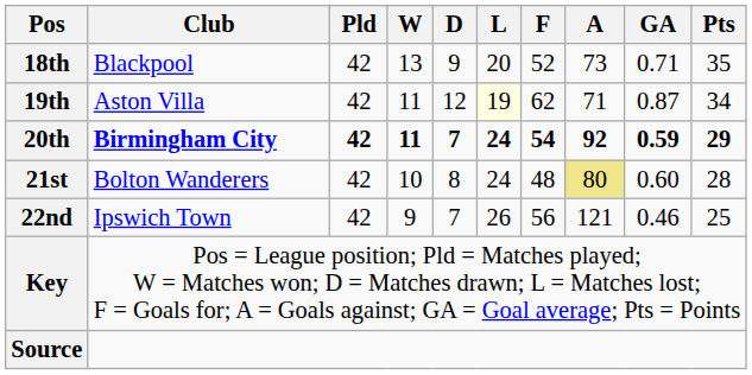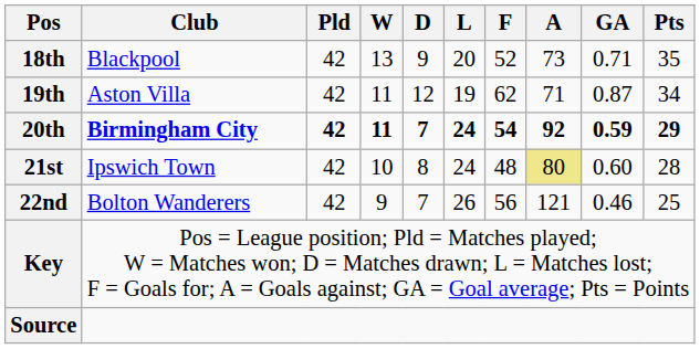 <table class="wikitable" style="text-align:center">
 <tr>
 <th scope="col">Pos</th>
 <th scope="col">Club</th>
 <th scope="col">Pld</th>
 <th scope="col">W</th>
 <th scope="col">D</th>
 <th scope="col">L</th>
 <th scope="col">F</th>
 <th scope="col">A</th>
 <th scope="col">GA</th>
 <th scope="col">Pts</th>
 </tr>
 <tr>
 <th scope="row">18th</th>
 <td align="left"><a href='#'>Blackpool</a></td>
 <td>42</td>
 <td>13</td>
 <td>9</td>
 <td>20</td>
 <td>52</td>
 <td>73</td>
 <td>0.71</td>
 <td>35</td>
 </tr>
 <tr>
 <th scope="row">19th</th>
 <td align="left"><a href='#'>Aston Villa</a></td>
 <td>42</td>
 <td>11</td>
 <td>12</td>
-<td style="background: lightyellow;">19</td>
+<td>19</td>
 <td>62</td>
 <td>71</td>
 <td>0.87</td>
 <td>34</td>
 </tr>
 <tr style="font-weight:bold">
 <th scope="row">20th</th>
 <td align="left"><a href='#'>Birmingham City</a></td>
 <td>42</td>
 <td>11</td>
 <td>7</td>
 <td>24</td>
 <td>54</td>
 <td>92</td>
 <td>0.59</td>
 <td>29</td>
 </tr>
 <tr>
 <th scope="row">21st</th>
-<td align="left"><a href='#'>Bolton Wanderers</a></td>
+<td align="left"><a href='#'>Ipswich Town</a></td>
 <td>42</td>
 <td>10</td>
 <td>8</td>
 <td>24</td>
 <td>48</td>
 <td style="background: khaki;">80</td>
 <td>0.60</td>
 <td>28</td>
 </tr>
 <tr>
 <th scope="row">22nd</th>
-<td align="left"><a href='#'>Ipswich Town</a></td>
+<td align="left"><a href='#'>Bolton Wanderers</a></td>
 <td>42</td>
 <td>9</td>
 <td>7</td>
 <td>26</td>
 <td>56</td>
 <td>121</td>
 <td>0.46</td>
 <td>25</td>
 </tr>
 <tr>
 <th scope="row">Key</th>
 <td colspan="9">Pos = League position; Pld = Matches played;<br>W = Matches won; D = Matches drawn; L = Matches lost;<br>F = Goals for; A = Goals against; GA = <a href='#'>Goal average</a>; Pts = Points</td>
 </tr>
 <tr>
 <th scope="row">Source</th>
 <td colspan="9"></td>
 </tr>
 </table>
